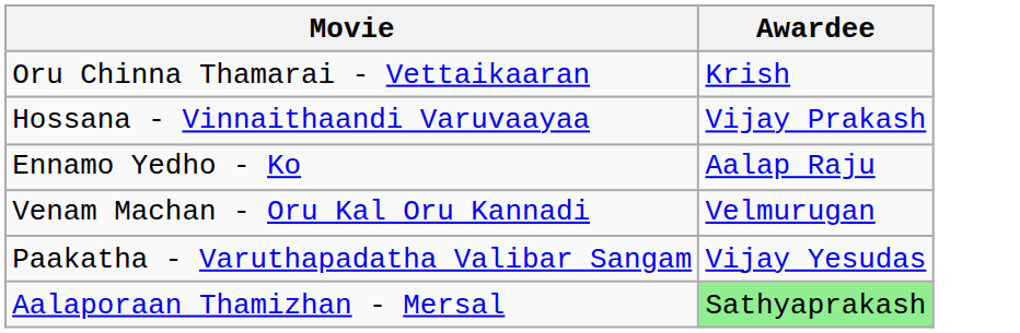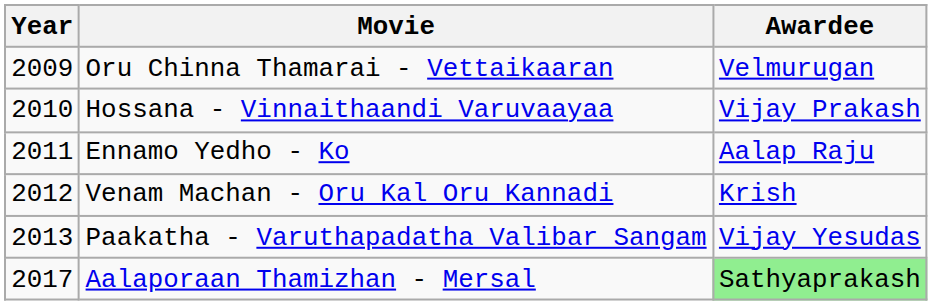 <table class="wikitable">
 <tr>
+<th>Year</th>
 <th>Movie</th>
 <th>Awardee</th>
 </tr>
 <tr>
+<td>2009</td>
 <td>Oru Chinna Thamarai - <a href='#'>Vettaikaaran</a></td>
-<td><a href='#'>Krish</a></td>
+<td><a href='#'>Velmurugan</a></td>
 </tr>
 <tr>
+<td>2010</td>
 <td>Hossana - <a href='#'>Vinnaithaandi Varuvaayaa</a></td>
 <td><a href='#'>Vijay Prakash</a></td>
 </tr>
 <tr>
+<td>2011</td>
 <td>Ennamo Yedho - <a href='#'>Ko</a></td>
 <td><a href='#'>Aalap Raju</a></td>
 </tr>
 <tr>
+<td>2012</td>
 <td>Venam Machan - <a href='#'>Oru Kal Oru Kannadi</a></td>
-<td><a href='#'>Velmurugan</a></td>
+<td><a href='#'>Krish</a></td>
 </tr>
 <tr>
+<td>2013</td>
 <td>Paakatha - <a href='#'>Varuthapadatha Valibar Sangam</a></td>
 <td><a href='#'>Vijay Yesudas</a></td>
 </tr>
 <tr>
+<td>2017</td>
 <td><a href='#'>Aalaporaan Thamizhan</a> - <a href='#'>Mersal</a></td>
 <td style="background: lightgreen;">Sathyaprakash</td>
 </tr>
 </table>
